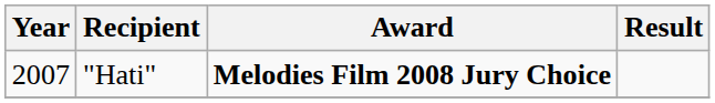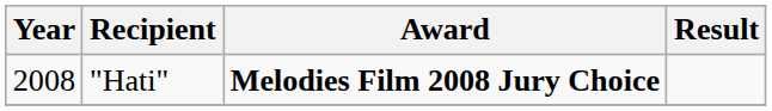 <table class="wikitable">
 <tr>
 <th>Year</th>
 <th>Recipient</th>
 <th>Award</th>
 <th>Result</th>
 </tr>
 <tr>
-<td>2007</td>
+<td>2008</td>
 <td>"Hati"</td>
 <td><strong>Melodies Film 2008 Jury Choice</strong></td>
 <td></td>
 </tr>
 <tr>
 </tr>
 </table>
